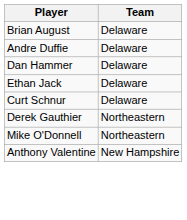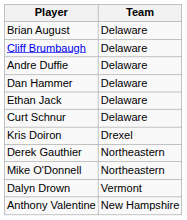 <table class=wikitable>
 <tr>
 <th>Player</th>
 <th>Team</th>
 </tr>
 <tr>
 <td>Brian August</td>
+<td>Delaware</td>
+</tr>
+<tr>
+<td><a href='#'>Cliff Brumbaugh</a></td>
 <td>Delaware</td>
 </tr>
 <tr>
 <td>Andre Duffie</td>
 <td>Delaware</td>
 </tr>
 <tr>
 <td>Dan Hammer</td>
 <td>Delaware</td>
 </tr>
 <tr>
 <td>Ethan Jack</td>
 <td>Delaware</td>
 </tr>
 <tr>
 <td>Curt Schnur</td>
 <td>Delaware</td>
 </tr>
 <tr>
+<td>Kris Doiron</td>
+<td>Drexel</td>
+</tr>
+<tr>
 <td>Derek Gauthier</td>
 <td>Northeastern</td>
 </tr>
 <tr>
 <td>Mike O'Donnell</td>
 <td>Northeastern</td>
 </tr>
 <tr>
+<td>Dalyn Drown</td>
+<td>Vermont</td>
+</tr>
+<tr>
 <td>Anthony Valentine</td>
 <td>New Hampshire</td>
 </tr>
 </table>
